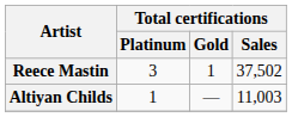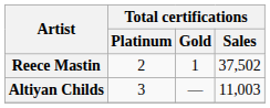 <table class="wikitable plainrowheaders" style="text-align:center;">
 <tr>
 <th scope="col" rowspan="2">Artist</th>
 <th scope="col" colspan="3">Total certifications</th>
 </tr>
 <tr>
 <th scope="col">Platinum</th>
 <th scope="col">Gold</th>
 <th scope="col">Sales</th>
 </tr>
 <tr>
 <th scope="row">Reece Mastin</th>
-<td>3</td>
+<td>2</td>
 <td>1</td>
 <td>37,502</td>
 </tr>
 <tr>
 <th scope="row">Altiyan Childs</th>
-<td>1</td>
+<td>3</td>
 <td>—</td>
 <td>11,003</td>
 </tr>
 <tr>
 </tr>
 </table>
